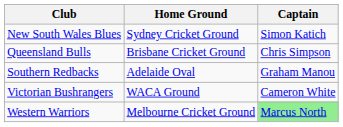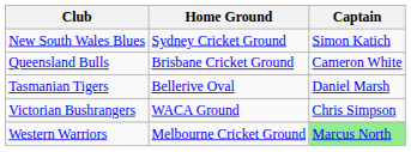 <table class="wikitable" style="font-size:90%;">
 <tr>
 <th>Club</th>
 <th>Home Ground</th>
 <th>Captain</th>
 </tr>
 <tr>
 <td><a href='#'>New South Wales Blues</a></td>
 <td><a href='#'>Sydney Cricket Ground</a></td>
 <td><a href='#'>Simon Katich</a></td>
 </tr>
 <tr>
 <td><a href='#'>Queensland Bulls</a></td>
 <td><a href='#'>Brisbane Cricket Ground</a></td>
-<td><a href='#'>Chris Simpson</a></td>
+<td><a href='#'>Cameron White</a></td>
 </tr>
 <tr>
-<td><a href='#'>Southern Redbacks</a></td>
-<td><a href='#'>Adelaide Oval</a></td>
-<td><a href='#'>Graham Manou</a></td>
+<td><a href='#'>Tasmanian Tigers</a></td>
+<td><a href='#'>Bellerive Oval</a></td>
+<td><a href='#'>Daniel Marsh</a></td>
 </tr>
 <tr>
 <td><a href='#'>Victorian Bushrangers</a></td>
 <td><a href='#'>WACA Ground</a></td>
-<td><a href='#'>Cameron White</a></td>
+<td><a href='#'>Chris Simpson</a></td>
 </tr>
 <tr>
 <td><a href='#'>Western Warriors</a></td>
 <td><a href='#'>Melbourne Cricket Ground</a></td>
 <td style="background: lightgreen;"><a href='#'>Marcus North</a></td>
 </tr>
 </table>
